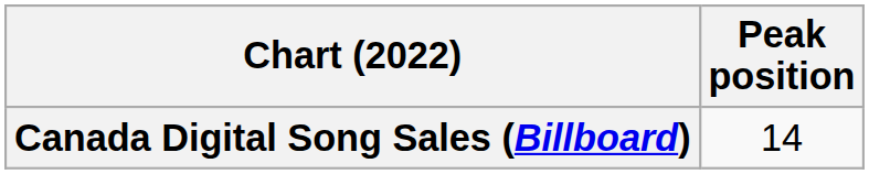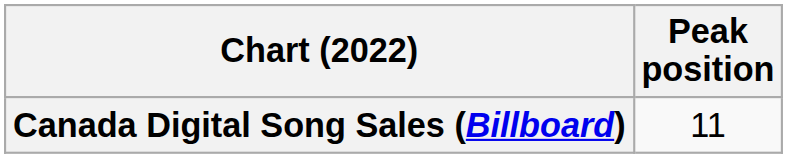 <table class="wikitable plainrowheaders" style="text-align:center">
 <tr>
 <th scope="col">Chart (2022)</th>
 <th scope="col">Peak<br>position</th>
 </tr>
 <tr>
 <th scope="row">Canada Digital Song Sales (<em><a href='#'>Billboard</a></em>)</th>
-<td>14</td>
+<td>11</td>
 </tr>
 </table>
